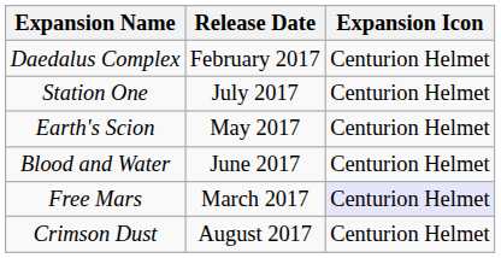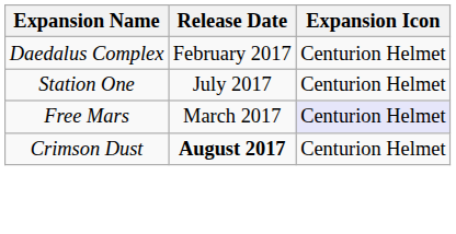 <table class="wikitable" style="text-align:center">
 <tr>
 <th>Expansion Name</th>
 <th>Release Date</th>
 <th>Expansion Icon</th>
 </tr>
 <tr>
 <td><em>Daedalus Complex</em></td>
 <td>February 2017</td>
 <td>Centurion Helmet</td>
 </tr>
 <tr>
 <td><em>Station One</em></td>
 <td>July 2017</td>
 <td>Centurion Helmet</td>
 </tr>
 <tr>
-<td><em>Earth's Scion</em></td>
-<td>May 2017</td>
-<td>Centurion Helmet</td>
-</tr>
-<tr>
-<td><em>Blood and Water</em></td>
-<td>June 2017</td>
-<td>Centurion Helmet</td>
-</tr>
-<tr>
 <td><em>Free Mars</em></td>
 <td>March 2017</td>
 <td style="background: lavender;">Centurion Helmet</td>
 </tr>
 <tr>
 <td><em>Crimson Dust</em></td>
-<td>August 2017</td>
+<td><strong>August 2017</strong></td>
 <td>Centurion Helmet</td>
 </tr>
 </table>
